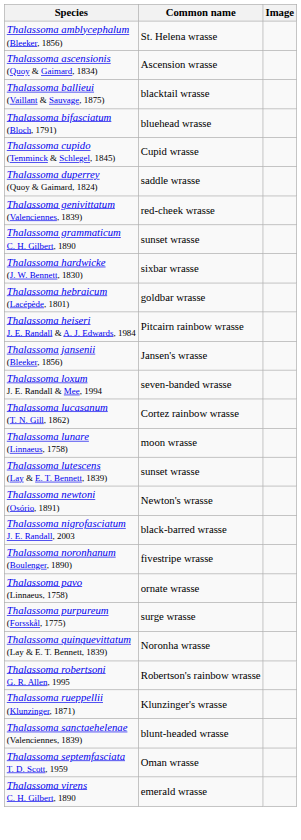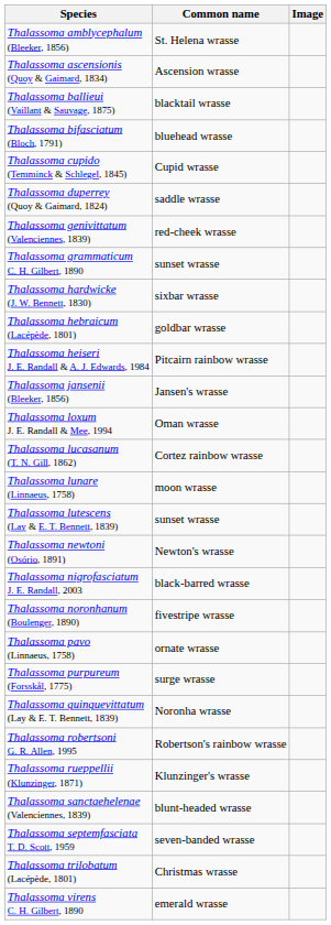 <table class="wikitable">
 <tr>
 <th>Species</th>
 <th>Common name</th>
 <th>Image</th>
 </tr>
 <tr>
 <td><em><a href='#'>Thalassoma amblycephalum</a></em><br><small>(<a href='#'>Bleeker</a>, 1856)</small></td>
 <td>St. Helena wrasse</td>
 <td></td>
 </tr>
 <tr>
 <td><em><a href='#'>Thalassoma ascensionis</a></em><br><small>(<a href='#'>Quoy</a> & <a href='#'>Gaimard</a>, 1834)</small></td>
 <td>Ascension wrasse</td>
 <td></td>
 </tr>
 <tr>
 <td><em><a href='#'>Thalassoma ballieui</a></em><br><small>(<a href='#'>Vaillant</a> & <a href='#'>Sauvage</a>, 1875)</small></td>
 <td>blacktail wrasse</td>
 <td></td>
 </tr>
 <tr>
 <td><em><a href='#'>Thalassoma bifasciatum</a></em><br><small>(<a href='#'>Bloch</a>, 1791)</small></td>
 <td>bluehead wrasse</td>
 <td></td>
 </tr>
 <tr>
 <td><em><a href='#'>Thalassoma cupido</a></em><br><small>(<a href='#'>Temminck</a> & <a href='#'>Schlegel</a>, 1845)</small></td>
 <td>Cupid wrasse</td>
 <td></td>
 </tr>
 <tr>
 <td><em><a href='#'>Thalassoma duperrey</a></em><br><small>(Quoy & Gaimard, 1824)</small></td>
 <td>saddle wrasse</td>
 <td></td>
 </tr>
 <tr>
 <td><em><a href='#'>Thalassoma genivittatum</a></em><br><small>(<a href='#'>Valenciennes</a>, 1839)</small></td>
 <td>red-cheek wrasse</td>
 <td></td>
 </tr>
 <tr>
 <td><em><a href='#'>Thalassoma grammaticum</a></em><br><small><a href='#'>C. H. Gilbert</a>, 1890</small></td>
 <td>sunset wrasse</td>
 <td></td>
 </tr>
 <tr>
 <td><em><a href='#'>Thalassoma hardwicke</a></em><br><small>(<a href='#'>J. W. Bennett</a>, 1830)</small></td>
 <td>sixbar wrasse</td>
 <td></td>
 </tr>
 <tr>
 <td><em><a href='#'>Thalassoma hebraicum</a></em><br><small>(<a href='#'>Lacépède</a>, 1801)</small></td>
 <td>goldbar wrasse</td>
 <td></td>
 </tr>
 <tr>
 <td><em><a href='#'>Thalassoma heiseri</a></em><br><small><a href='#'>J. E. Randall</a> & <a href='#'>A. J. Edwards</a>, 1984</small></td>
 <td>Pitcairn rainbow wrasse</td>
 <td></td>
 </tr>
 <tr>
 <td><em><a href='#'>Thalassoma jansenii</a></em><br><small>(<a href='#'>Bleeker</a>, 1856)</small></td>
 <td>Jansen's wrasse</td>
 <td></td>
 </tr>
 <tr>
 <td><em><a href='#'>Thalassoma loxum</a></em><br><small>J. E. Randall & <a href='#'>Mee</a>, 1994</small></td>
-<td>seven-banded wrasse</td>
+<td>Oman wrasse</td>
 <td></td>
 </tr>
 <tr>
 <td><em><a href='#'>Thalassoma lucasanum</a></em><br><small>(<a href='#'>T. N. Gill</a>, 1862)</small></td>
 <td>Cortez rainbow wrasse</td>
 <td></td>
 </tr>
 <tr>
 <td><em><a href='#'>Thalassoma lunare</a></em><br><small>(<a href='#'>Linnaeus</a>, 1758)</small></td>
 <td>moon wrasse</td>
 <td></td>
 </tr>
 <tr>
 <td><em><a href='#'>Thalassoma lutescens</a></em><br><small>(<a href='#'>Lay</a> & <a href='#'>E. T. Bennett</a>, 1839)</small></td>
 <td>sunset wrasse</td>
 <td></td>
 </tr>
 <tr>
 <td><em><a href='#'>Thalassoma newtoni</a></em><br><small>(<a href='#'>Osório</a>, 1891)</small></td>
 <td>Newton's wrasse</td>
 <td></td>
 </tr>
 <tr>
 <td><em><a href='#'>Thalassoma nigrofasciatum</a></em><br><small><a href='#'>J. E. Randall</a>, 2003</small></td>
 <td>black-barred wrasse</td>
 <td></td>
 </tr>
 <tr>
 <td><em><a href='#'>Thalassoma noronhanum</a></em><br><small>(<a href='#'>Boulenger</a>, 1890)</small></td>
 <td>fivestripe wrasse</td>
 <td></td>
 </tr>
 <tr>
 <td><em><a href='#'>Thalassoma pavo</a></em><br><small>(Linnaeus, 1758)</small></td>
 <td>ornate wrasse</td>
 <td></td>
 </tr>
 <tr>
 <td><em><a href='#'>Thalassoma purpureum</a></em><br><small>(<a href='#'>Forsskål</a>, 1775)</small></td>
 <td>surge wrasse</td>
 <td></td>
 </tr>
 <tr>
 <td><em><a href='#'>Thalassoma quinquevittatum</a></em><br><small>(Lay & E. T. Bennett, 1839)</small></td>
 <td>Noronha wrasse</td>
 <td></td>
 </tr>
 <tr>
 <td><em><a href='#'>Thalassoma robertsoni</a></em><br><small><a href='#'>G. R. Allen</a>, 1995</small></td>
 <td>Robertson's rainbow wrasse</td>
 <td></td>
 </tr>
 <tr>
 <td><em><a href='#'>Thalassoma rueppellii</a></em><br><small>(<a href='#'>Klunzinger</a>, 1871)</small></td>
 <td>Klunzinger's wrasse</td>
 <td></td>
 </tr>
 <tr>
 <td><em><a href='#'>Thalassoma sanctaehelenae</a></em><br><small>(Valenciennes, 1839)</small></td>
 <td>blunt-headed wrasse</td>
 <td></td>
 </tr>
 <tr>
 <td><em><a href='#'>Thalassoma septemfasciata</a></em><br><small><a href='#'>T. D. Scott</a>, 1959</small></td>
-<td>Oman wrasse</td>
+<td>seven-banded wrasse</td>
+<td></td>
+</tr>
+<tr>
+<td><em><a href='#'>Thalassoma trilobatum</a></em><br><small>(Lacépède, 1801)</small></td>
+<td>Christmas wrasse</td>
 <td></td>
 </tr>
 <tr>
 <td><em><a href='#'>Thalassoma virens</a></em><br><small><a href='#'>C. H. Gilbert</a>, 1890</small></td>
 <td>emerald wrasse</td>
 <td></td>
 </tr>
 </table>
